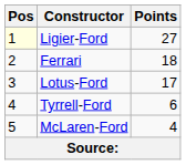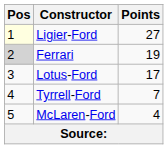 <table class="wikitable" style="font-size: 95%;">
 <tr>
 <th>Pos</th>
 <th>Constructor</th>
 <th>Points</th>
 </tr>
 <tr>
 <td style="background: lightyellow;">1</td>
 <td> <a href='#'>Ligier</a>-<a href='#'>Ford</a></td>
 <td align="right">27</td>
 </tr>
 <tr>
-<td>2</td>
+<td style="background: lightgrey;">2</td>
 <td> <a href='#'>Ferrari</a></td>
-<td align="right">18</td>
+<td align="right">19</td>
 </tr>
 <tr>
 <td>3</td>
 <td> <a href='#'>Lotus</a>-<a href='#'>Ford</a></td>
 <td align="right">17</td>
 </tr>
 <tr>
 <td>4</td>
 <td> <a href='#'>Tyrrell</a>-<a href='#'>Ford</a></td>
-<td align="right">6</td>
+<td align="right">7</td>
 </tr>
 <tr>
 <td>5</td>
 <td> <a href='#'>McLaren</a>-<a href='#'>Ford</a></td>
 <td align="right">4</td>
 </tr>
 <tr>
 <th colspan=4>Source: </th>
 </tr>
 </table>
